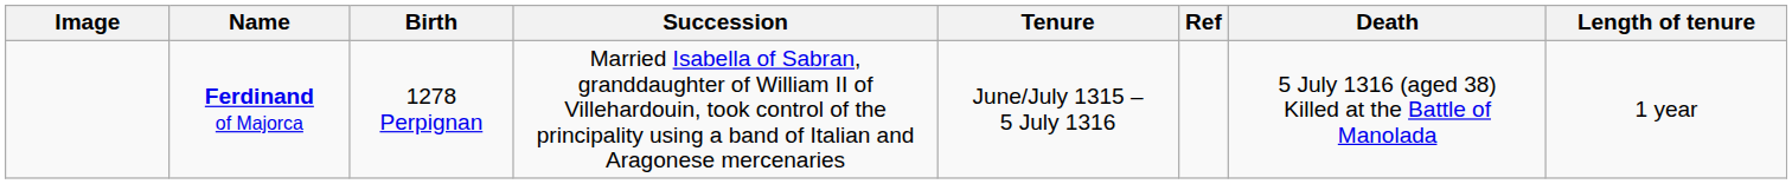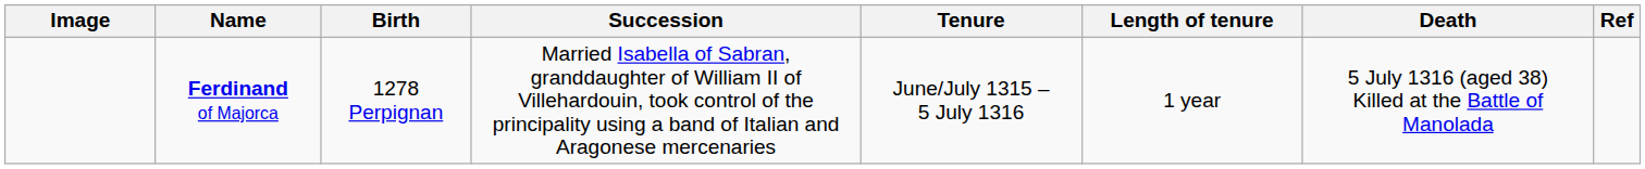 <table class="wikitable" style="width:100%; text-align:center;">
 <tr>
 <th width="100">Image</th>
 <th width="110">Name</th>
 <th width="100">Birth</th>
 <th width="270">Succession</th>
 <th width="150">Tenure</th>
+<th width="150">Length of tenure</th>
+<th width="200">Death</th>
 <th width="10">Ref</th>
-<th width="200">Death</th>
-<th width="150">Length of tenure</th>
 </tr>
 <tr>
 <td></td>
 <td><a href='#'><strong>Ferdinand</strong><br><small>of Majorca</small></a></td>
 <td>1278<br><a href='#'>Perpignan</a></td>
 <td>Married <a href='#'>Isabella of Sabran</a>, granddaughter of William II of Villehardouin, took control of the principality using a band of Italian and Aragonese mercenaries</td>
 <td>June/July 1315 –<br>5 July 1316</td>
+<td>1 year</td>
+<td>5 July 1316 (aged  38)<br>Killed at the <a href='#'>Battle of Manolada</a></td>
 <td></td>
-<td>5 July 1316 (aged  38)<br>Killed at the <a href='#'>Battle of Manolada</a></td>
-<td>1 year</td>
 </tr>
 </table>
